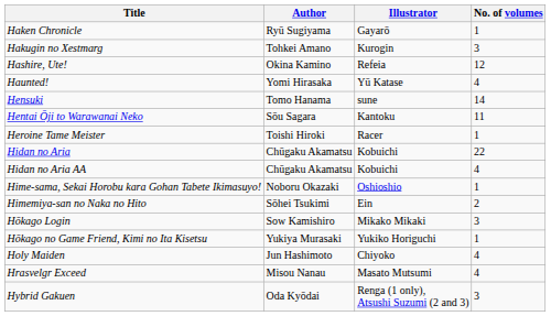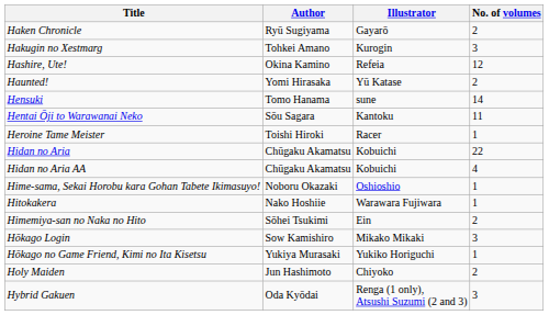 <table class="wikitable">
 <tr>
 <th scope="col">Title</th>
 <th scope="col"><a href='#'>Author</a></th>
 <th scope="col"><a href='#'>Illustrator</a></th>
 <th scope="col">No. of <a href='#'>volumes</a></th>
 </tr>
 <tr>
 <td><em>Haken Chronicle</em></td>
 <td>Ryū Sugiyama</td>
 <td>Gayarō</td>
-<td>1</td>
+<td>2</td>
 </tr>
 <tr>
 <td><em>Hakugin no Xestmarg</em></td>
 <td>Tohkei Amano</td>
 <td>Kurogin</td>
 <td>3</td>
 </tr>
 <tr>
 <td><em>Hashire, Ute!</em></td>
 <td>Okina Kamino</td>
 <td>Refeia</td>
 <td>12</td>
 </tr>
 <tr>
 <td><em>Haunted!</em></td>
 <td>Yomi Hirasaka</td>
 <td>Yū Katase</td>
-<td>4</td>
+<td>2</td>
 </tr>
 <tr>
 <td><em><a href='#'>Hensuki</a></em></td>
 <td>Tomo Hanama</td>
 <td>sune</td>
 <td>14</td>
 </tr>
 <tr>
 <td><em><a href='#'>Hentai Ōji to Warawanai Neko</a></em></td>
 <td>Sōu Sagara</td>
 <td>Kantoku</td>
 <td>11</td>
 </tr>
 <tr>
 <td><em>Heroine Tame Meister</em></td>
 <td>Toishi Hiroki</td>
 <td>Racer</td>
 <td>1</td>
 </tr>
 <tr>
 <td><em><a href='#'>Hidan no Aria</a></em></td>
 <td>Chūgaku Akamatsu</td>
 <td>Kobuichi</td>
 <td>22</td>
 </tr>
 <tr>
 <td><em>Hidan no Aria AA</em></td>
 <td>Chūgaku Akamatsu</td>
 <td>Kobuichi</td>
 <td>4</td>
 </tr>
 <tr>
 <td><em>Hime-sama, Sekai Horobu kara Gohan Tabete Ikimasuyo!</em></td>
 <td>Noboru Okazaki</td>
 <td><a href='#'>Oshioshio</a></td>
 <td>1</td>
 </tr>
 <tr>
+<td><em>Hitokakera</em></td>
+<td>Nako Hoshiie</td>
+<td>Warawara Fujiwara</td>
+<td>1</td>
+</tr>
+<tr>
 <td><em>Himemiya-san no Naka no Hito</em></td>
 <td>Sōhei Tsukimi</td>
 <td>Ein</td>
 <td>2</td>
 </tr>
 <tr>
 <td><em>Hōkago Login</em></td>
 <td>Sow Kamishiro</td>
 <td>Mikako Mikaki</td>
 <td>3</td>
 </tr>
 <tr>
 <td><em>Hōkago no Game Friend, Kimi no Ita Kisetsu</em></td>
 <td>Yukiya Murasaki</td>
 <td>Yukiko Horiguchi</td>
 <td>1</td>
 </tr>
 <tr>
 <td><em>Holy Maiden</em></td>
 <td>Jun Hashimoto</td>
 <td>Chiyoko</td>
-<td>4</td>
-</tr>
-<tr>
-<td><em>Hrasvelgr Exceed </em></td>
-<td>Misou Nanau</td>
-<td>Masato Mutsumi</td>
-<td>4</td>
+<td>2</td>
 </tr>
 <tr>
 <td><em>Hybrid Gakuen</em></td>
 <td>Oda Kyōdai</td>
 <td>Renga (1 only),<br><a href='#'>Atsushi Suzumi</a> (2 and 3)</td>
 <td>3</td>
 </tr>
 </table>
